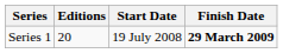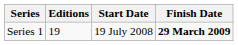 <table class="wikitable">
 <tr>
 <th>Series</th>
 <th>Editions</th>
 <th>Start Date</th>
 <th>Finish Date</th>
 </tr>
 <tr>
 <td>Series 1</td>
-<td>20</td>
+<td>19</td>
 <td>19 July 2008</td>
 <td><strong>29 March 2009</strong></td>
 </tr>
 </table>
